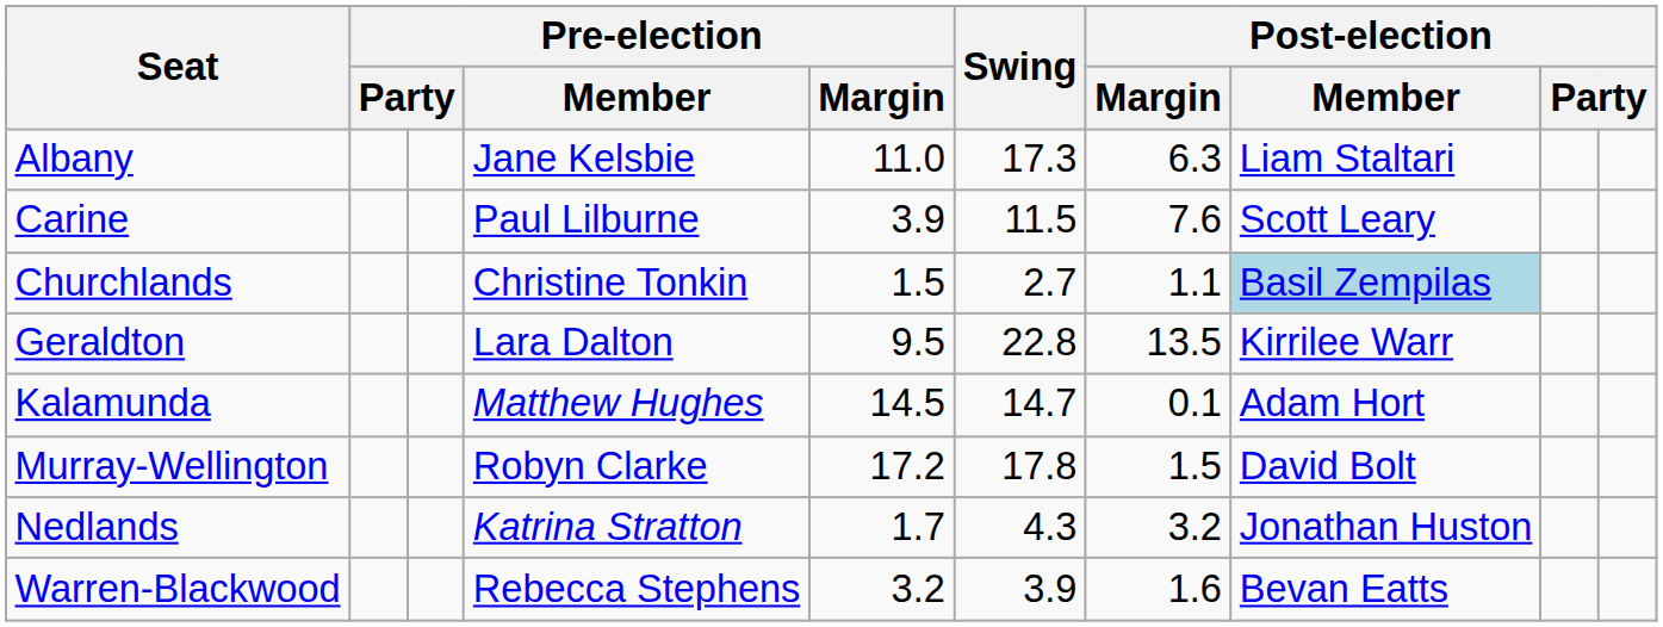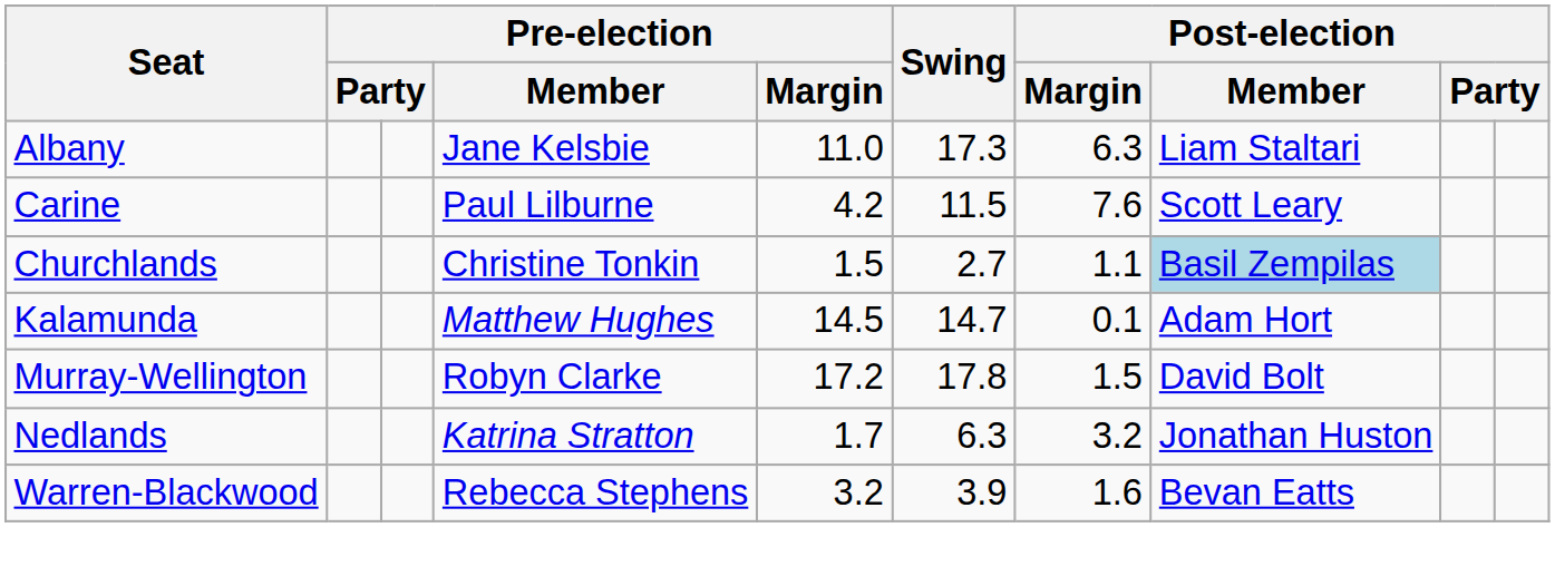 <table class="wikitable sortable">
 <tr style="text-align:center">
 <th rowspan="2">Seat</th>
 <th colspan="4">Pre-election</th>
 <th rowspan="2">Swing</th>
 <th colspan="4">Post-election</th>
 </tr>
 <tr style="text-align:center">
 <th colspan="2">Party</th>
 <th>Member</th>
 <th>Margin</th>
 <th>Margin</th>
 <th>Member</th>
 <th colspan="2">Party</th>
 </tr>
 <tr>
 <td><a href='#'>Albany</a></td>
 <td></td>
 <td></td>
 <td><a href='#'>Jane Kelsbie</a></td>
 <td style="text-align:right;">11.0</td>
 <td style="text-align:right;">17.3</td>
 <td style="text-align:right;">6.3</td>
 <td><a href='#'>Liam Staltari</a></td>
 <td></td>
 <td></td>
 </tr>
 <tr>
 <td><a href='#'>Carine</a></td>
 <td></td>
 <td></td>
 <td><a href='#'>Paul Lilburne</a></td>
-<td style="text-align:right;">3.9</td>
+<td style="text-align:right;">4.2</td>
 <td style="text-align:right;">11.5</td>
 <td style="text-align:right;">7.6</td>
 <td><a href='#'>Scott Leary</a></td>
 <td></td>
 <td></td>
 </tr>
 <tr>
 <td><a href='#'>Churchlands</a></td>
 <td></td>
 <td></td>
 <td><a href='#'>Christine Tonkin</a></td>
 <td style="text-align:right;">1.5</td>
 <td style="text-align:right;">2.7</td>
 <td style="text-align:right;">1.1</td>
 <td style="background: lightblue;"><a href='#'>Basil Zempilas</a></td>
-<td></td>
-<td></td>
-</tr>
-<tr>
-<td><a href='#'>Geraldton</a></td>
-<td></td>
-<td></td>
-<td><a href='#'>Lara Dalton</a></td>
-<td style="text-align:right;">9.5</td>
-<td style="text-align:right;">22.8</td>
-<td style="text-align:right;">13.5</td>
-<td><a href='#'>Kirrilee Warr</a></td>
 <td></td>
 <td></td>
 </tr>
 <tr>
 <td><a href='#'>Kalamunda</a></td>
 <td></td>
 <td></td>
 <td><a href='#'><em>Matthew Hughes</em></a></td>
 <td style="text-align:right;">14.5</td>
 <td style="text-align:right;">14.7</td>
 <td style="text-align:right;">0.1</td>
 <td><a href='#'>Adam Hort</a></td>
 <td></td>
 <td></td>
 </tr>
 <tr>
 <td><a href='#'>Murray-Wellington</a></td>
 <td></td>
 <td></td>
 <td><a href='#'>Robyn Clarke</a></td>
 <td style="text-align:right;">17.2</td>
 <td style="text-align:right;">17.8</td>
 <td style="text-align:right;">1.5</td>
 <td><a href='#'>David Bolt</a></td>
 <td></td>
 <td></td>
 </tr>
 <tr>
 <td><a href='#'>Nedlands</a></td>
 <td></td>
 <td></td>
 <td><em><a href='#'>Katrina Stratton</a></em></td>
 <td style="text-align:right;">1.7</td>
-<td style="text-align:right;">4.3</td>
+<td style="text-align:right;">6.3</td>
 <td style="text-align:right;">3.2</td>
 <td><a href='#'>Jonathan Huston</a></td>
 <td></td>
 <td></td>
 </tr>
 <tr>
 <td><a href='#'>Warren-Blackwood</a></td>
 <td></td>
 <td></td>
 <td><a href='#'>Rebecca Stephens</a></td>
 <td style="text-align:right;">3.2</td>
 <td style="text-align:right;">3.9</td>
 <td style="text-align:right;">1.6</td>
 <td><a href='#'>Bevan Eatts</a></td>
 <td></td>
 <td></td>
 </tr>
 </table>
